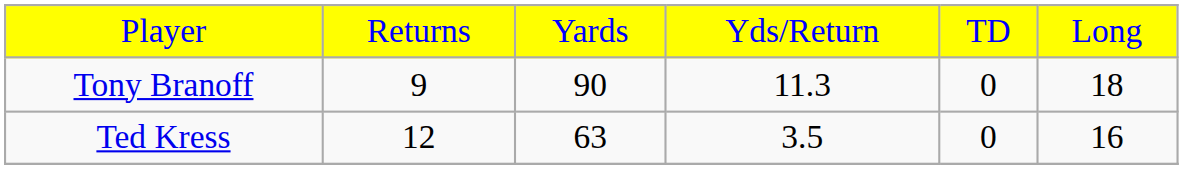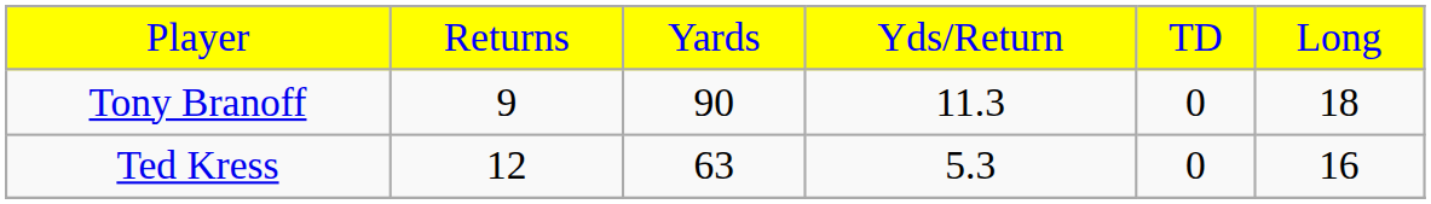 <table class="wikitable" width="90%">
 <tr align="center" style="background:yellow;color:blue;">
 <td>Player</td>
 <td>Returns</td>
 <td>Yards</td>
 <td>Yds/Return</td>
 <td>TD</td>
 <td>Long</td>
 </tr>
 <tr align="center" bgcolor="">
 <td><a href='#'>Tony Branoff</a></td>
 <td>9</td>
 <td>90</td>
 <td>11.3</td>
 <td>0</td>
 <td>18</td>
 </tr>
 <tr align="center" bgcolor="">
 <td><a href='#'>Ted Kress</a></td>
 <td>12</td>
 <td>63</td>
-<td>3.5</td>
+<td>5.3</td>
 <td>0</td>
 <td>16</td>
 </tr>
 <tr>
 </tr>
 </table>
